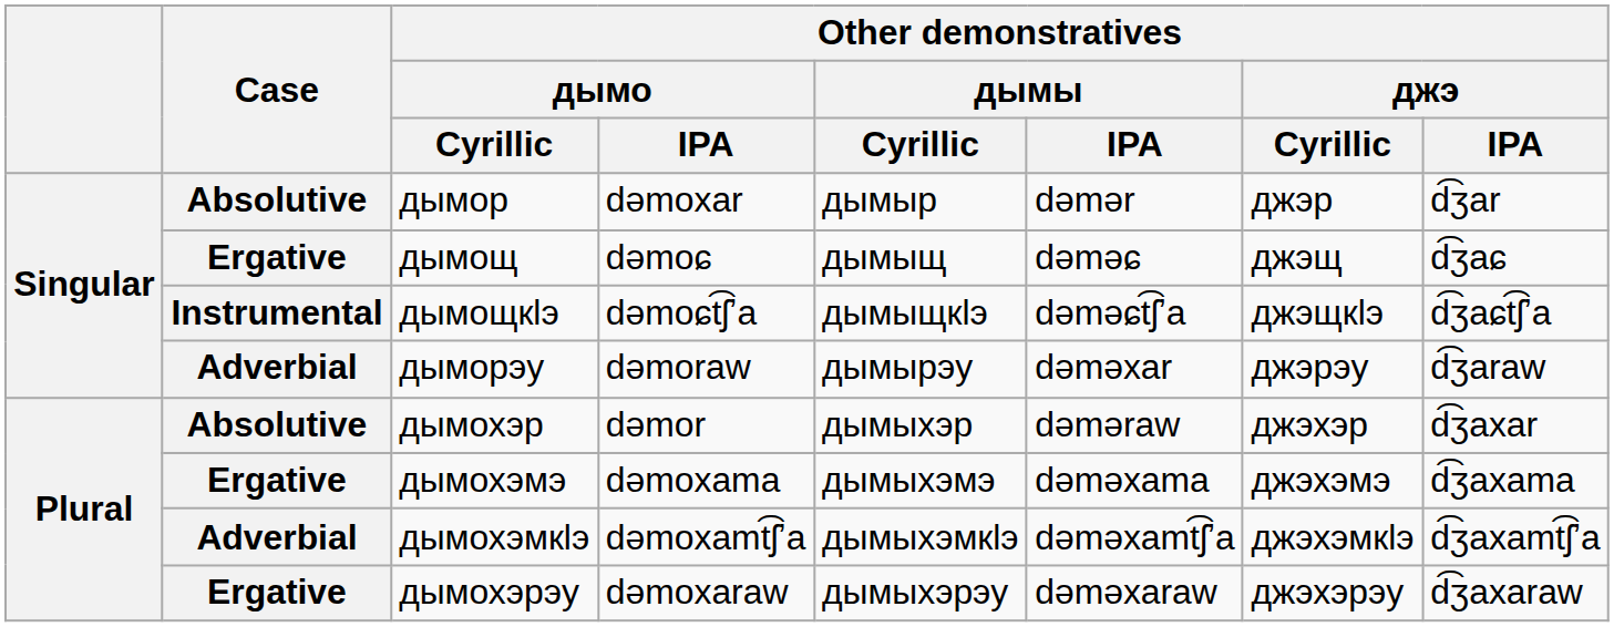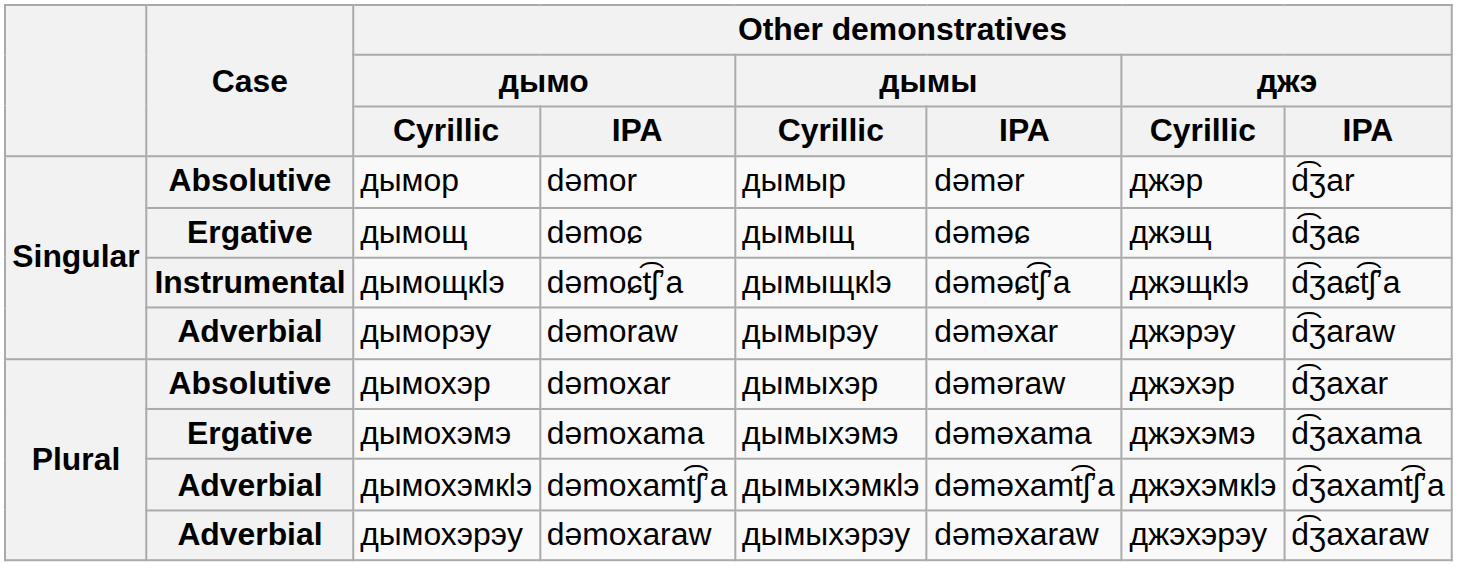 <table class="wikitable">
 <tr>
 <th rowspan=3></th>
 <th rowspan=3>Case</th>
 <th colspan=12>Other demonstratives</th>
 </tr>
 <tr>
 <th colspan=2>дымо</th>
 <th colspan=2>дымы</th>
 <th colspan=2>джэ</th>
 </tr>
 <tr>
 <th>Cyrillic</th>
 <th>IPA</th>
 <th>Cyrillic</th>
 <th>IPA</th>
 <th>Cyrillic</th>
 <th>IPA</th>
 </tr>
 <tr>
 <th rowspan=4>Singular</th>
 <th>Absolutive</th>
 <td>дымор</td>
-<td>dəmoxar</td>
+<td>dəmor</td>
 <td>дымыр</td>
 <td>dəmər</td>
 <td>джэр</td>
 <td>d͡ʒar</td>
 </tr>
 <tr>
 <th>Ergative</th>
 <td>дымощ</td>
 <td>dəmoɕ</td>
 <td>дымыщ</td>
 <td>dəməɕ</td>
 <td>джэщ</td>
 <td>d͡ʒaɕ</td>
 </tr>
 <tr>
 <th>Instrumental</th>
 <td>дымощкӏэ</td>
 <td>dəmoɕt͡ʃʼa</td>
 <td>дымыщкӏэ</td>
 <td>dəməɕt͡ʃʼa</td>
 <td>джэщкӏэ</td>
 <td>d͡ʒaɕt͡ʃʼa</td>
 </tr>
 <tr>
 <th>Adverbial</th>
 <td>дыморэу</td>
 <td>dəmoraw</td>
 <td>дымырэу</td>
 <td>dəməxar</td>
 <td>джэрэу</td>
 <td>d͡ʒaraw</td>
 </tr>
 <tr>
 <th rowspan=4>Plural</th>
 <th>Absolutive</th>
 <td>дымохэр</td>
-<td>dəmor</td>
+<td>dəmoxar</td>
 <td>дымыхэр</td>
 <td>dəməraw</td>
 <td>джэхэр</td>
 <td>d͡ʒaxar</td>
 </tr>
 <tr>
 <th>Ergative</th>
 <td>дымохэмэ</td>
 <td>dəmoxama</td>
 <td>дымыхэмэ</td>
 <td>dəməxama</td>
 <td>джэхэмэ</td>
 <td>d͡ʒaxama</td>
 </tr>
 <tr>
 <th>Adverbial</th>
 <td>дымохэмкӏэ</td>
 <td>dəmoxamt͡ʃʼa</td>
 <td>дымыхэмкӏэ</td>
 <td>dəməxamt͡ʃʼa</td>
 <td>джэхэмкӏэ</td>
 <td>d͡ʒaxamt͡ʃʼa</td>
 </tr>
 <tr>
-<th>Ergative</th>
+<th>Adverbial</th>
 <td>дымохэрэу</td>
 <td>dəmoxaraw</td>
 <td>дымыхэрэу</td>
 <td>dəməxaraw</td>
 <td>джэхэрэу</td>
 <td>d͡ʒaxaraw</td>
 </tr>
 </table>
